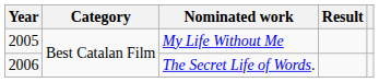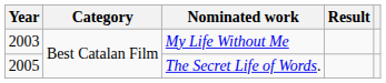 <table class="wikitable">
 <tr>
 <th>Year</th>
 <th>Category</th>
 <th>Nominated work</th>
 <th>Result</th>
 <th></th>
 </tr>
 <tr>
-<td>2005</td>
+<td>2003</td>
 <td rowspan="2">Best Catalan Film</td>
 <td><em><a href='#'>My Life Without Me</a></em></td>
 <td></td>
 <td></td>
 </tr>
 <tr>
-<td>2006</td>
+<td>2005</td>
 <td><em><a href='#'>The Secret Life of Words</a></em>.</td>
 <td></td>
 <td></td>
 </tr>
 </table>
